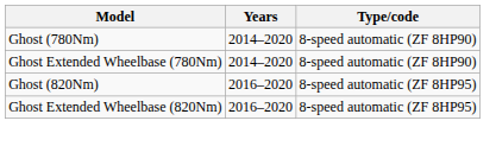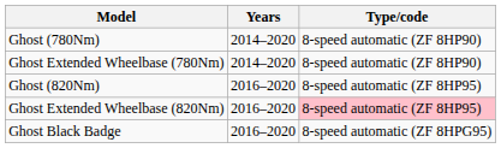 <table class="wikitable sortable collapsible">
 <tr>
 <th>Model</th>
 <th>Years</th>
 <th>Type/code</th>
 </tr>
 <tr>
 <td>Ghost (780Nm)</td>
 <td>2014–2020</td>
 <td>8-speed automatic (ZF 8HP90)</td>
 </tr>
 <tr>
 <td>Ghost Extended Wheelbase (780Nm)</td>
 <td>2014–2020</td>
 <td>8-speed automatic (ZF 8HP90)</td>
 </tr>
 <tr>
 <td>Ghost (820Nm)</td>
 <td>2016–2020</td>
 <td>8-speed automatic (ZF 8HP95)</td>
 </tr>
 <tr>
 <td>Ghost Extended Wheelbase (820Nm)</td>
 <td>2016–2020</td>
-<td>8-speed automatic (ZF 8HP95)</td>
+<td style="background: pink;">8-speed automatic (ZF 8HP95)</td>
+</tr>
+<tr>
+<td>Ghost Black Badge</td>
+<td>2016–2020</td>
+<td>8-speed automatic (ZF 8HPG95)</td>
 </tr>
 </table>
